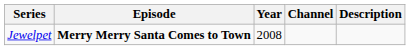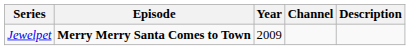 <table class="wikitable sortable">
 <tr>
 <th>Series</th>
 <th>Episode</th>
 <th>Year</th>
 <th>Channel</th>
 <th>Description</th>
 </tr>
 <tr>
 <td><em><a href='#'>Jewelpet</a></em></td>
 <td><strong>Merry Merry Santa Comes to Town</strong></td>
-<td>2008</td>
+<td>2009</td>
 <td></td>
 <td></td>
 </tr>
 </table>
